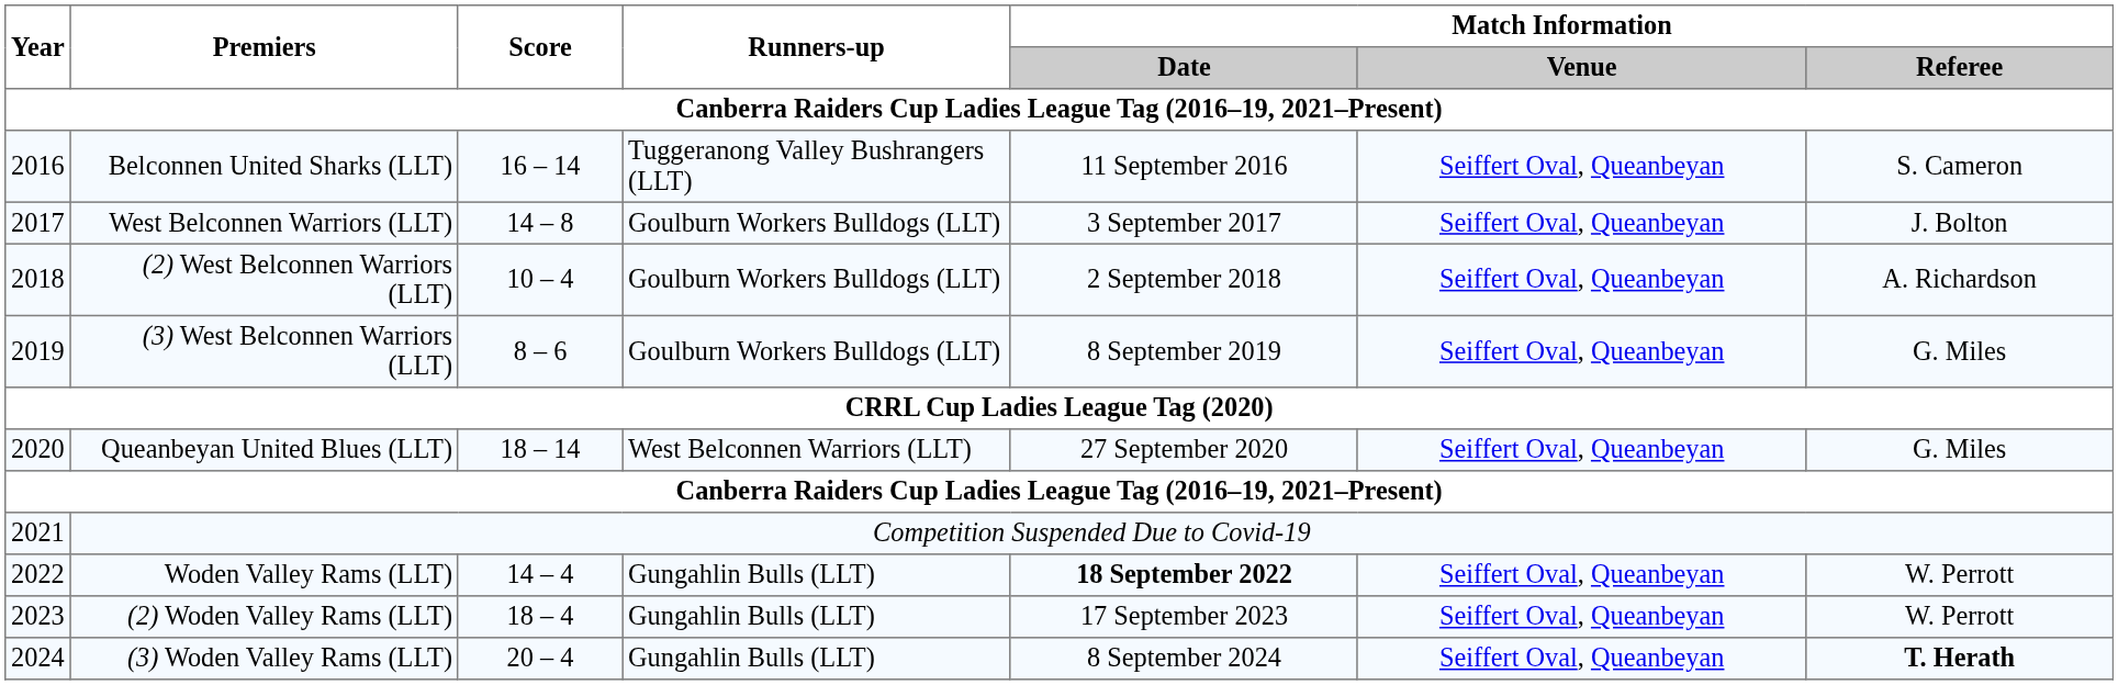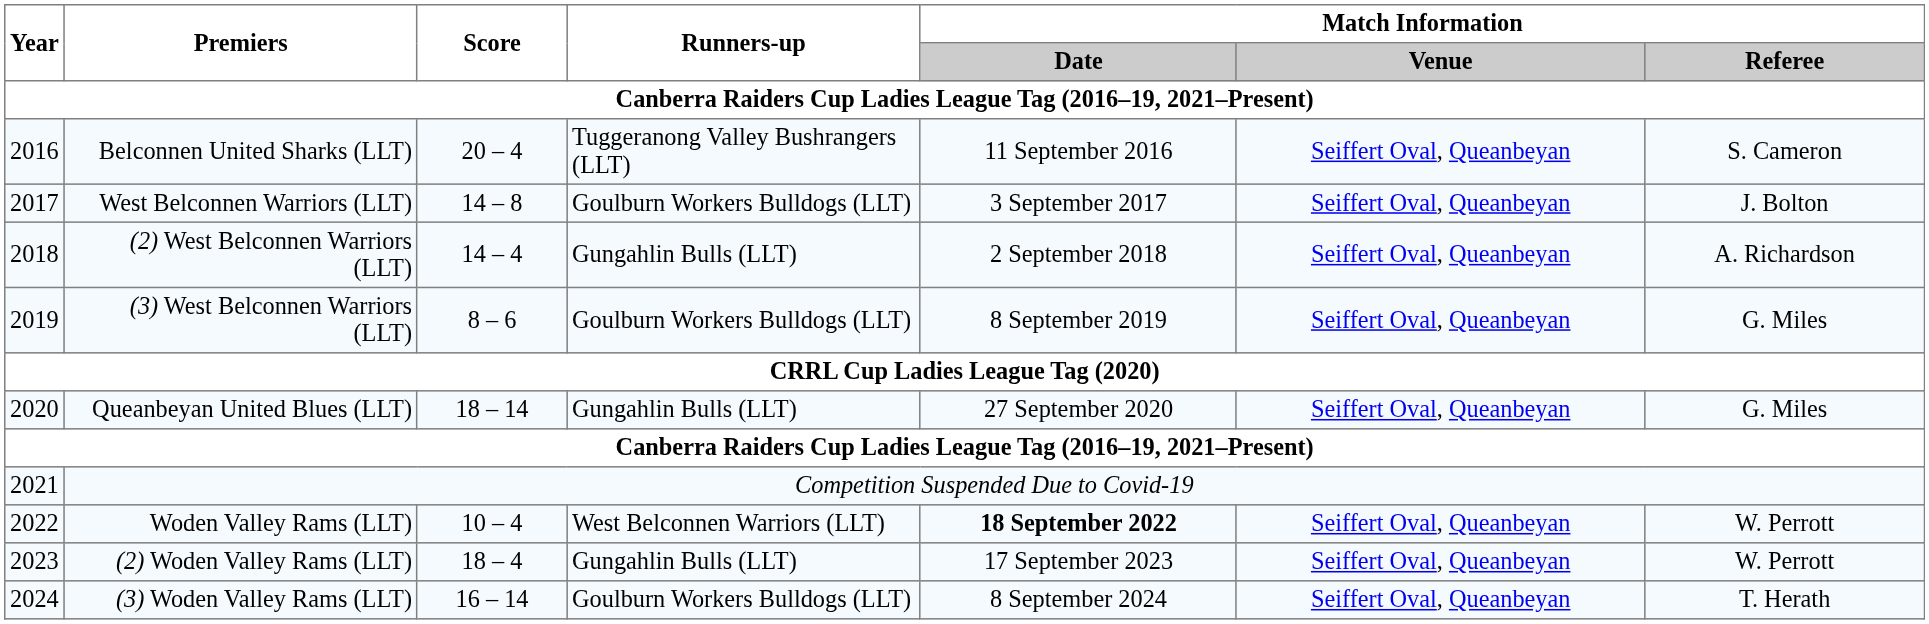 <table width="100%" cellspacing="0" cellpadding="3" border="1" style="border-collapse:collapse;  text-align:center;">
 <tr>
 <th rowspan="2">Year</th>
 <th rowspan="2" width="19%">Premiers</th>
 <th rowspan="2" width="8%">Score</th>
 <th rowspan="2" width="19%">Runners-up</th>
 <th colspan="3">Match Information</th>
 </tr>
 <tr style="background:#CCCCCC">
 <th width="17%">Date</th>
 <th width="22%">Venue</th>
 <th width="50%">Referee</th>
 </tr>
 <tr>
 <th colspan="7">Canberra Raiders Cup Ladies League Tag (2016–19, 2021–Present)</th>
 </tr>
 <tr style="text-align:center; background:#f5faff;">
 <td>2016</td>
 <td align="right">Belconnen United Sharks (LLT) </td>
-<td>16 – 14</td>
+<td>20 – 4</td>
 <td align="left"> Tuggeranong Valley Bushrangers (LLT)</td>
 <td>11 September 2016</td>
 <td><a href='#'>Seiffert Oval</a>, <a href='#'>Queanbeyan</a></td>
 <td>S. Cameron</td>
 </tr>
 <tr style="text-align:center; background:#f5faff;">
 <td>2017</td>
 <td align="right">West Belconnen Warriors (LLT) </td>
 <td>14 – 8</td>
 <td align="left"> Goulburn Workers Bulldogs (LLT)</td>
 <td>3 September 2017</td>
 <td><a href='#'>Seiffert Oval</a>, <a href='#'>Queanbeyan</a></td>
 <td>J. Bolton</td>
 </tr>
 <tr style="text-align:center; background:#f5faff;">
 <td>2018</td>
 <td align="right"><em>(2)</em> West Belconnen Warriors (LLT) </td>
-<td>10 – 4</td>
-<td align="left"> Goulburn Workers Bulldogs (LLT)</td>
+<td>14 – 4</td>
+<td align="left"> Gungahlin Bulls (LLT)</td>
 <td>2 September 2018</td>
 <td><a href='#'>Seiffert Oval</a>, <a href='#'>Queanbeyan</a></td>
 <td>A. Richardson</td>
 </tr>
 <tr style="text-align:center; background:#f5faff;">
 <td>2019</td>
 <td align="right"><em>(3)</em> West Belconnen Warriors (LLT) </td>
 <td>8 – 6</td>
 <td align="left"> Goulburn Workers Bulldogs (LLT)</td>
 <td>8 September 2019</td>
 <td><a href='#'>Seiffert Oval</a>, <a href='#'>Queanbeyan</a></td>
 <td>G. Miles</td>
 </tr>
 <tr>
 <th colspan="7">CRRL Cup Ladies League Tag (2020)</th>
 </tr>
 <tr style="text-align:center; background:#f5faff;">
 <td>2020</td>
 <td align="right">Queanbeyan United Blues (LLT) </td>
 <td>18 – 14</td>
-<td align="left"> West Belconnen Warriors (LLT)</td>
+<td align="left"> Gungahlin Bulls (LLT)</td>
 <td>27 September 2020</td>
 <td><a href='#'>Seiffert Oval</a>, <a href='#'>Queanbeyan</a></td>
 <td>G. Miles</td>
 </tr>
 <tr>
 <th colspan="7">Canberra Raiders Cup Ladies League Tag (2016–19, 2021–Present)</th>
 </tr>
 <tr style="text-align:center; background:#f5faff;">
 <td>2021</td>
 <td colspan="6"><em>Competition Suspended Due to Covid-19</em></td>
 </tr>
 <tr style="text-align:center; background:#f5faff;">
 <td>2022</td>
 <td align="right">Woden Valley Rams (LLT) </td>
-<td>14 – 4</td>
-<td align="left"> Gungahlin Bulls (LLT)</td>
+<td>10 – 4</td>
+<td align="left"> West Belconnen Warriors (LLT)</td>
 <td><strong>18 September 2022</strong></td>
 <td><a href='#'>Seiffert Oval</a>, <a href='#'>Queanbeyan</a></td>
 <td>W. Perrott</td>
 </tr>
 <tr style="text-align:center; background:#f5faff;">
 <td>2023</td>
 <td align="right"><em>(2)</em> Woden Valley Rams (LLT) </td>
 <td>18 – 4</td>
 <td align="left"> Gungahlin Bulls (LLT)</td>
 <td>17 September 2023</td>
 <td><a href='#'>Seiffert Oval</a>, <a href='#'>Queanbeyan</a></td>
 <td>W. Perrott</td>
 </tr>
 <tr style="text-align:center; background:#f5faff;">
 <td>2024</td>
 <td align="right"><em>(3)</em> Woden Valley Rams (LLT) </td>
-<td>20 – 4</td>
-<td align="left"> Gungahlin Bulls (LLT)</td>
+<td>16 – 14</td>
+<td align="left"> Goulburn Workers Bulldogs (LLT)</td>
 <td>8 September 2024</td>
 <td><a href='#'>Seiffert Oval</a>, <a href='#'>Queanbeyan</a></td>
-<td><strong>T. Herath</strong></td>
+<td>T. Herath</td>
 </tr>
 </table>
